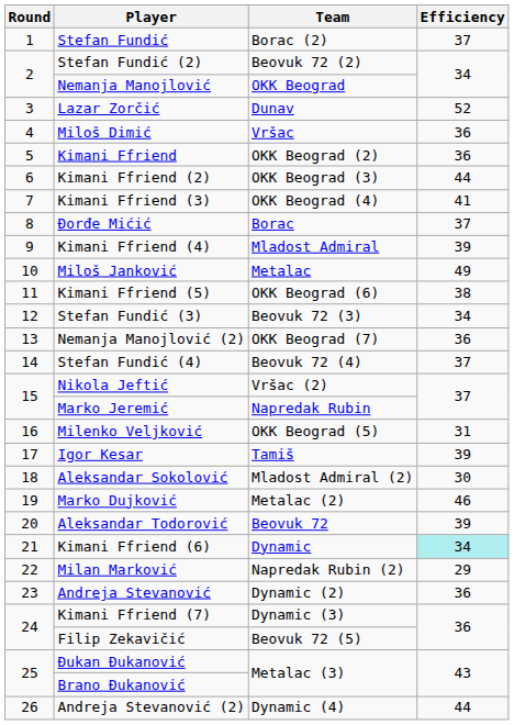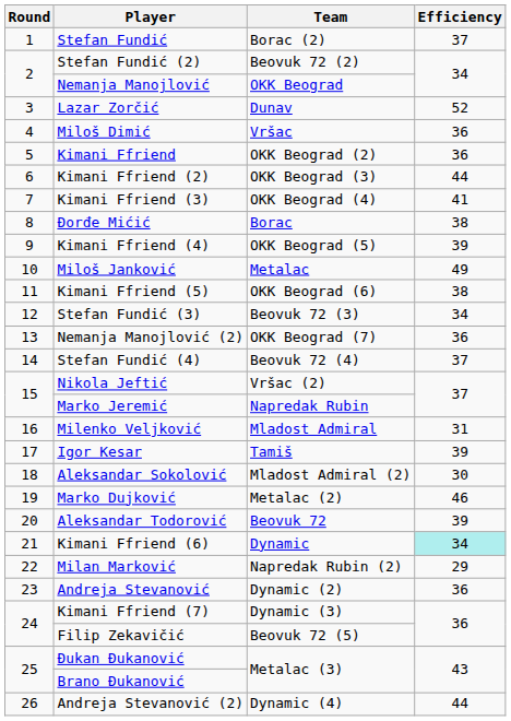 <table class="wikitable" style="text-align: center;">
 <tr>
 <th align="center">Round</th>
 <th align="center">Player</th>
 <th align="center">Team</th>
 <th align="center">Efficiency</th>
 </tr>
 <tr>
 <td>1</td>
 <td align="left"> <a href='#'>Stefan Fundić</a></td>
 <td align="left">Borac (2)</td>
 <td>37</td>
 </tr>
 <tr>
 <td rowspan="2">2</td>
 <td align="left"> Stefan Fundić (2)</td>
 <td align="left">Beovuk 72 (2)</td>
 <td rowspan="2">34</td>
 </tr>
 <tr>
 <td align="left"> <a href='#'>Nemanja Manojlović</a></td>
 <td align="left"><a href='#'>OKK Beograd</a></td>
 </tr>
 <tr>
 <td>3</td>
 <td align="left"> <a href='#'>Lazar Zorčić</a></td>
 <td align="left"><a href='#'>Dunav</a></td>
 <td>52</td>
 </tr>
 <tr>
 <td>4</td>
 <td align="left"> <a href='#'>Miloš Dimić</a></td>
 <td align="left"><a href='#'>Vršac</a></td>
 <td>36</td>
 </tr>
 <tr>
 <td>5</td>
 <td align="left"> <a href='#'>Kimani Ffriend</a></td>
 <td align="left">OKK Beograd (2)</td>
 <td>36</td>
 </tr>
 <tr>
 <td>6</td>
 <td align="left"> Kimani Ffriend (2)</td>
 <td align="left">OKK Beograd (3)</td>
 <td>44</td>
 </tr>
 <tr>
 <td>7</td>
 <td align="left"> Kimani Ffriend (3)</td>
 <td align="left">OKK Beograd (4)</td>
 <td>41</td>
 </tr>
 <tr>
 <td>8</td>
 <td align="left"> <a href='#'>Đorđe Mićić</a></td>
 <td align="left"><a href='#'>Borac</a></td>
-<td>37</td>
+<td>38</td>
 </tr>
 <tr>
 <td>9</td>
 <td align="left"> Kimani Ffriend (4)</td>
-<td align="left"><a href='#'>Mladost Admiral</a></td>
+<td align="left">OKK Beograd (5)</td>
 <td>39</td>
 </tr>
 <tr>
 <td>10</td>
 <td align="left"> <a href='#'>Miloš Janković</a></td>
 <td align="left"><a href='#'>Metalac</a></td>
 <td>49</td>
 </tr>
 <tr>
 <td>11</td>
 <td align="left"> Kimani Ffriend (5)</td>
 <td align="left">OKK Beograd (6)</td>
 <td>38</td>
 </tr>
 <tr>
 <td>12</td>
 <td align="left"> Stefan Fundić (3)</td>
 <td align="left">Beovuk 72 (3)</td>
 <td>34</td>
 </tr>
 <tr>
 <td>13</td>
 <td align="left"> Nemanja Manojlović (2)</td>
 <td align="left">OKK Beograd (7)</td>
 <td>36</td>
 </tr>
 <tr>
 <td>14</td>
 <td align="left"> Stefan Fundić (4)</td>
 <td align="left">Beovuk 72 (4)</td>
 <td>37</td>
 </tr>
 <tr>
 <td rowspan="2">15</td>
 <td align="left"> <a href='#'>Nikola Jeftić</a></td>
 <td align="left">Vršac (2)</td>
 <td rowspan="2">37</td>
 </tr>
 <tr>
 <td align="left"> <a href='#'>Marko Jeremić</a></td>
 <td align="left"><a href='#'>Napredak Rubin</a></td>
 </tr>
 <tr>
 <td>16</td>
 <td align="left"> <a href='#'>Milenko Veljković</a></td>
-<td align="left">OKK Beograd (5)</td>
+<td align="left"><a href='#'>Mladost Admiral</a></td>
 <td>31</td>
 </tr>
 <tr>
 <td>17</td>
 <td align="left"> <a href='#'>Igor Kesar</a></td>
 <td align="left"><a href='#'>Tamiš</a></td>
 <td>39</td>
 </tr>
 <tr>
 <td>18</td>
 <td align="left"> <a href='#'>Aleksandar Sokolović</a></td>
 <td align="left">Mladost Admiral (2)</td>
 <td>30</td>
 </tr>
 <tr>
 <td>19</td>
 <td align="left"> <a href='#'>Marko Dujković</a></td>
 <td align="left">Metalac (2)</td>
 <td>46</td>
 </tr>
 <tr>
 <td>20</td>
 <td align="left"> <a href='#'>Aleksandar Todorović</a></td>
 <td align="left"><a href='#'>Beovuk 72</a></td>
 <td>39</td>
 </tr>
 <tr>
 <td>21</td>
 <td align="left"> Kimani Ffriend (6)</td>
 <td align="left"><a href='#'>Dynamic</a></td>
 <td style="background: paleturquoise;">34</td>
 </tr>
 <tr>
 <td>22</td>
 <td align="left"> <a href='#'>Milan Marković</a></td>
 <td align="left">Napredak Rubin (2)</td>
 <td>29</td>
 </tr>
 <tr>
 <td>23</td>
 <td align="left"> <a href='#'>Andreja Stevanović</a></td>
 <td align="left">Dynamic (2)</td>
 <td>36</td>
 </tr>
 <tr>
 <td rowspan="2">24</td>
 <td align="left"> Kimani Ffriend (7)</td>
 <td align="left">Dynamic (3)</td>
 <td rowspan="2">36</td>
 </tr>
 <tr>
 <td align="left"> Filip Zekavičić</td>
 <td align="left">Beovuk 72 (5)</td>
 </tr>
 <tr>
 <td rowspan="2">25</td>
 <td align="left"> <a href='#'>Đukan Đukanović</a></td>
 <td rowspan="2" style="text-align:left;">Metalac (3)</td>
 <td rowspan="2">43</td>
 </tr>
 <tr>
 <td align="left"> <a href='#'>Brano Đukanović</a></td>
 </tr>
 <tr>
 <td>26</td>
 <td align="left"> Andreja Stevanović (2)</td>
 <td align="left">Dynamic (4)</td>
 <td>44</td>
 </tr>
 </table>
